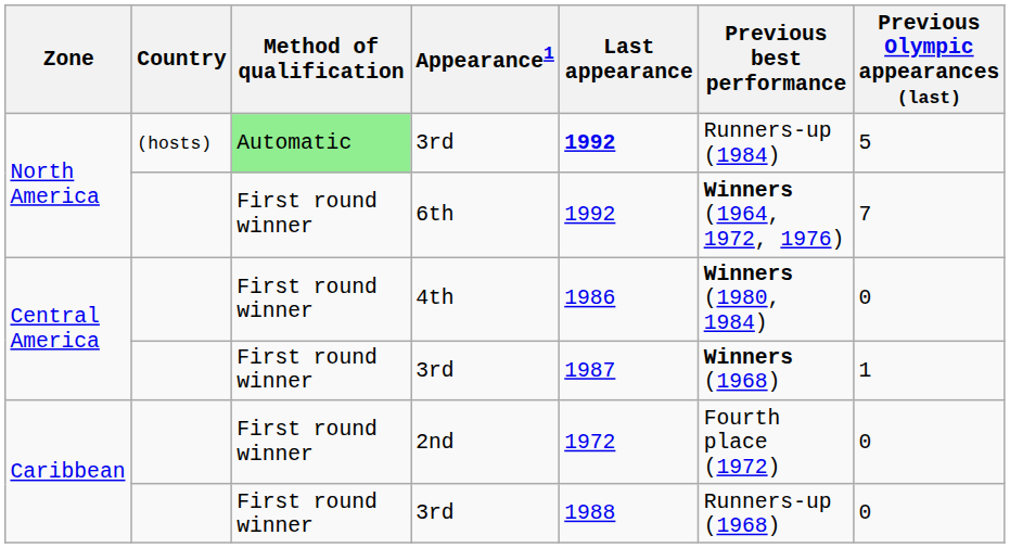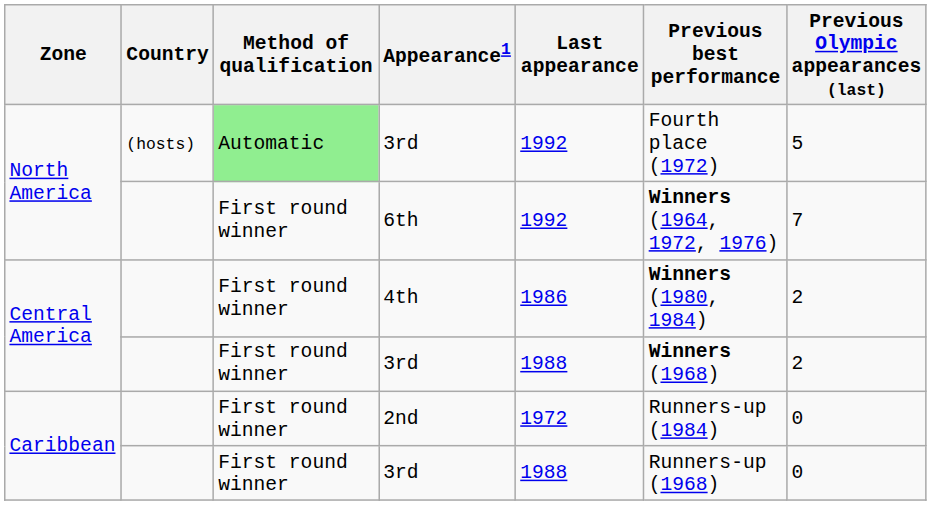 <table class="wikitable sortable">
 <tr>
 <th>Zone</th>
 <th>Country</th>
 <th>Method of qualification</th>
 <th>Appearance<sup><strong><a href='#'>1</a></strong></sup></th>
 <th>Last appearance</th>
 <th>Previous best performance</th>
 <th width=10%>Previous <a href='#'>Olympic</a> appearances<br><small>(last)</small></th>
 </tr>
 <tr>
 <td rowspan=2><a href='#'>North America</a></td>
 <td> <small>(hosts)</small></td>
 <td style="background: lightgreen;">Automatic</td>
 <td>3rd</td>
-<td><strong><a href='#'>1992</a></strong></td>
-<td>Runners-up (<a href='#'>1984</a>)</td>
+<td><a href='#'>1992</a></td>
+<td>Fourth place (<a href='#'>1972</a>)</td>
 <td>5</td>
 </tr>
 <tr>
 <td></td>
 <td>First round winner</td>
 <td>6th</td>
 <td><a href='#'>1992</a></td>
 <td><strong>Winners</strong> (<a href='#'>1964</a>, <a href='#'>1972</a>, <a href='#'>1976</a>)</td>
 <td>7</td>
 </tr>
 <tr>
 <td rowspan=2><a href='#'>Central America</a></td>
 <td></td>
 <td>First round winner</td>
 <td>4th</td>
 <td><a href='#'>1986</a></td>
 <td><strong>Winners</strong> (<a href='#'>1980</a>, <a href='#'>1984</a>)</td>
-<td>0</td>
+<td>2</td>
 </tr>
 <tr>
 <td></td>
 <td>First round winner</td>
 <td>3rd</td>
-<td><a href='#'>1987</a></td>
+<td><a href='#'>1988</a></td>
 <td><strong>Winners</strong> (<a href='#'>1968</a>)</td>
-<td>1</td>
+<td>2</td>
 </tr>
 <tr>
 <td rowspan=2><a href='#'>Caribbean</a></td>
 <td></td>
 <td>First round winner</td>
 <td>2nd</td>
 <td><a href='#'>1972</a></td>
-<td>Fourth place (<a href='#'>1972</a>)</td>
+<td>Runners-up (<a href='#'>1984</a>)</td>
 <td>0</td>
 </tr>
 <tr>
 <td></td>
 <td>First round winner</td>
 <td>3rd</td>
 <td><a href='#'>1988</a></td>
 <td>Runners-up (<a href='#'>1968</a>)</td>
 <td>0</td>
 </tr>
 </table>
